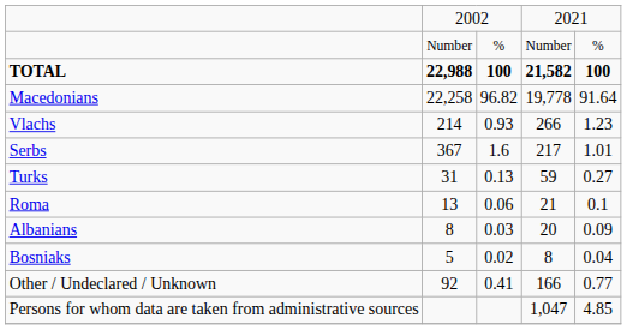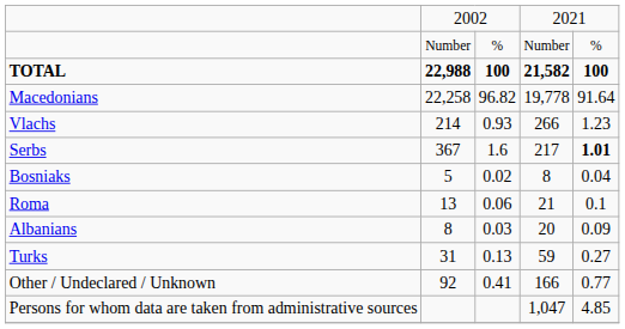 <table class="wikitable">
 <tr>
 <td></td>
 <td colspan="2" align="center">2002</td>
 <td colspan="2" align="center">2021</td>
 </tr>
 <tr>
 <td></td>
 <td align="center"><small>Number</small></td>
 <td align="center"><small>%</small></td>
 <td align="center"><small>Number</small></td>
 <td align="center"><small>%</small></td>
 </tr>
 <tr>
 <td><strong>TOTAL</strong></td>
 <td align="center"><strong>22,988</strong></td>
 <td align="center"><strong>100</strong></td>
 <td align="center"><strong>21,582</strong></td>
 <td align="center"><strong>100</strong></td>
 </tr>
 <tr>
 <td><a href='#'>Macedonians</a></td>
 <td align="center">22,258</td>
 <td align="center">96.82</td>
 <td align="center">19,778</td>
 <td align="center">91.64</td>
 </tr>
 <tr>
 <td><a href='#'>Vlachs</a></td>
 <td align="center">214</td>
 <td align="center">0.93</td>
 <td align="center">266</td>
 <td align="center">1.23</td>
 </tr>
 <tr>
 <td><a href='#'>Serbs</a></td>
 <td align="center">367</td>
 <td align="center">1.6</td>
 <td align="center">217</td>
-<td align="center">1.01</td>
+<td align="center"><strong>1.01</strong></td>
 </tr>
 <tr>
-<td><a href='#'>Turks</a></td>
-<td align="center">31</td>
-<td align="center">0.13</td>
-<td align="center">59</td>
-<td align="center">0.27</td>
+<td><a href='#'>Bosniaks</a></td>
+<td align="center">5</td>
+<td align="center">0.02</td>
+<td align="center">8</td>
+<td align="center">0.04</td>
 </tr>
 <tr>
 <td><a href='#'>Roma</a></td>
 <td align="center">13</td>
 <td align="center">0.06</td>
 <td align="center">21</td>
 <td align="center">0.1</td>
 </tr>
 <tr>
 <td><a href='#'>Albanians</a></td>
 <td align="center">8</td>
 <td align="center">0.03</td>
 <td align="center">20</td>
 <td align="center">0.09</td>
 </tr>
 <tr>
-<td><a href='#'>Bosniaks</a></td>
-<td align="center">5</td>
-<td align="center">0.02</td>
-<td align="center">8</td>
-<td align="center">0.04</td>
+<td><a href='#'>Turks</a></td>
+<td align="center">31</td>
+<td align="center">0.13</td>
+<td align="center">59</td>
+<td align="center">0.27</td>
 </tr>
 <tr>
 <td>Other / Undeclared / Unknown</td>
 <td align="center">92</td>
 <td align="center">0.41</td>
 <td align="center">166</td>
 <td align="center">0.77</td>
 </tr>
 <tr>
 <td>Persons for whom data are taken from administrative sources</td>
 <td align="center"></td>
 <td align="center"></td>
 <td align="center">1,047</td>
 <td align="center">4.85</td>
 </tr>
 <tr>
 </tr>
 </table>
